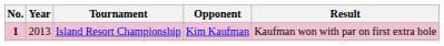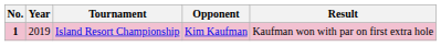 <table class="wikitable" style="font-size:95%;">
 <tr>
 <th>No.</th>
 <th>Year</th>
 <th>Tournament</th>
 <th>Opponent</th>
 <th>Result</th>
 </tr>
 <tr style="background:#F2C1D1;">
 <td align=center><strong>1</strong></td>
-<td>2013</td>
+<td>2019</td>
 <td><a href='#'>Island Resort Championship</a></td>
 <td> <a href='#'>Kim Kaufman</a></td>
 <td>Kaufman won with par on first extra hole</td>
 </tr>
 </table>
